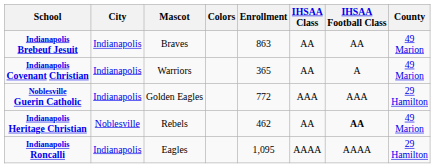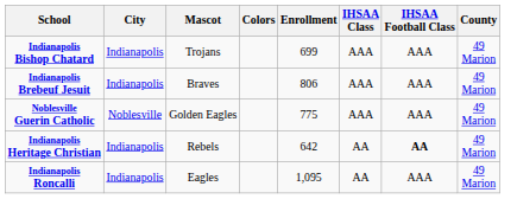 <table class="wikitable sortable" style="text-align:center">
 <tr>
 <th>School</th>
 <th>City</th>
 <th>Mascot</th>
 <th>Colors</th>
 <th>Enrollment</th>
 <th><a href='#'>IHSAA</a> <br> Class</th>
 <th><a href='#'>IHSAA</a> <br> Football Class</th>
 <th>County</th>
 </tr>
 <tr>
+<td><a href='#'><strong><small>Indianapolis</small> <br> Bishop Chatard</strong></a></td>
+<td><a href='#'>Indianapolis</a></td>
+<td>Trojans</td>
+<td> </td>
+<td>699</td>
+<td>AAA</td>
+<td>AAA</td>
+<td><a href='#'>49 <br> Marion</a></td>
+</tr>
+<tr>
 <td><a href='#'><strong><small>Indianapolis</small> <br> Brebeuf Jesuit</strong></a></td>
 <td><a href='#'>Indianapolis</a></td>
 <td>Braves</td>
 <td>  </td>
-<td>863</td>
-<td>AA</td>
-<td>AA</td>
+<td>806</td>
+<td>AAA</td>
+<td>AAA</td>
 <td><a href='#'>49 <br> Marion</a></td>
 </tr>
 <tr>
-<td><strong><small><a href='#'>Indianapolis</a></small></strong><br><strong><a href='#'>Covenant</a></strong> <strong><a href='#'>Christian</a></strong></td>
-<td><a href='#'>Indianapolis</a></td>
-<td>Warriors</td>
-<td> </td>
-<td>365</td>
-<td>AA</td>
-<td>A</td>
-<td><a href='#'>49</a><br><a href='#'>Marion</a></td>
-</tr>
-<tr>
 <td><a href='#'><strong><small>Noblesville</small> <br> Guerin Catholic</strong></a></td>
-<td><a href='#'>Indianapolis</a></td>
+<td><a href='#'>Noblesville</a></td>
 <td>Golden Eagles</td>
 <td> </td>
-<td>772</td>
+<td>775</td>
 <td>AAA</td>
 <td>AAA</td>
-<td><a href='#'>29 <br> Hamilton</a></td>
+<td><a href='#'>49 <br> Marion</a></td>
 </tr>
 <tr>
 <td><small><a href='#'><strong>Indianapolis</strong></a></small><br><a href='#'><strong>Heritage Christian</strong></a></td>
-<td><a href='#'>Noblesville</a></td>
+<td><a href='#'>Indianapolis</a></td>
 <td>Rebels</td>
 <td> </td>
-<td>462</td>
+<td>642</td>
 <td>AA</td>
 <td><strong>AA</strong></td>
 <td><a href='#'>49</a><br><a href='#'>Marion</a></td>
 </tr>
 <tr>
 <td><a href='#'><strong><small>Indianapolis</small> <br> Roncalli</strong></a></td>
 <td><a href='#'>Indianapolis</a></td>
 <td>Eagles</td>
 <td>  </td>
 <td>1,095</td>
-<td>AAAA</td>
-<td>AAAA</td>
-<td><a href='#'>29 <br> Hamilton</a></td>
+<td>AA</td>
+<td>AAA</td>
+<td><a href='#'>49 <br> Marion</a></td>
 </tr>
 </table>
